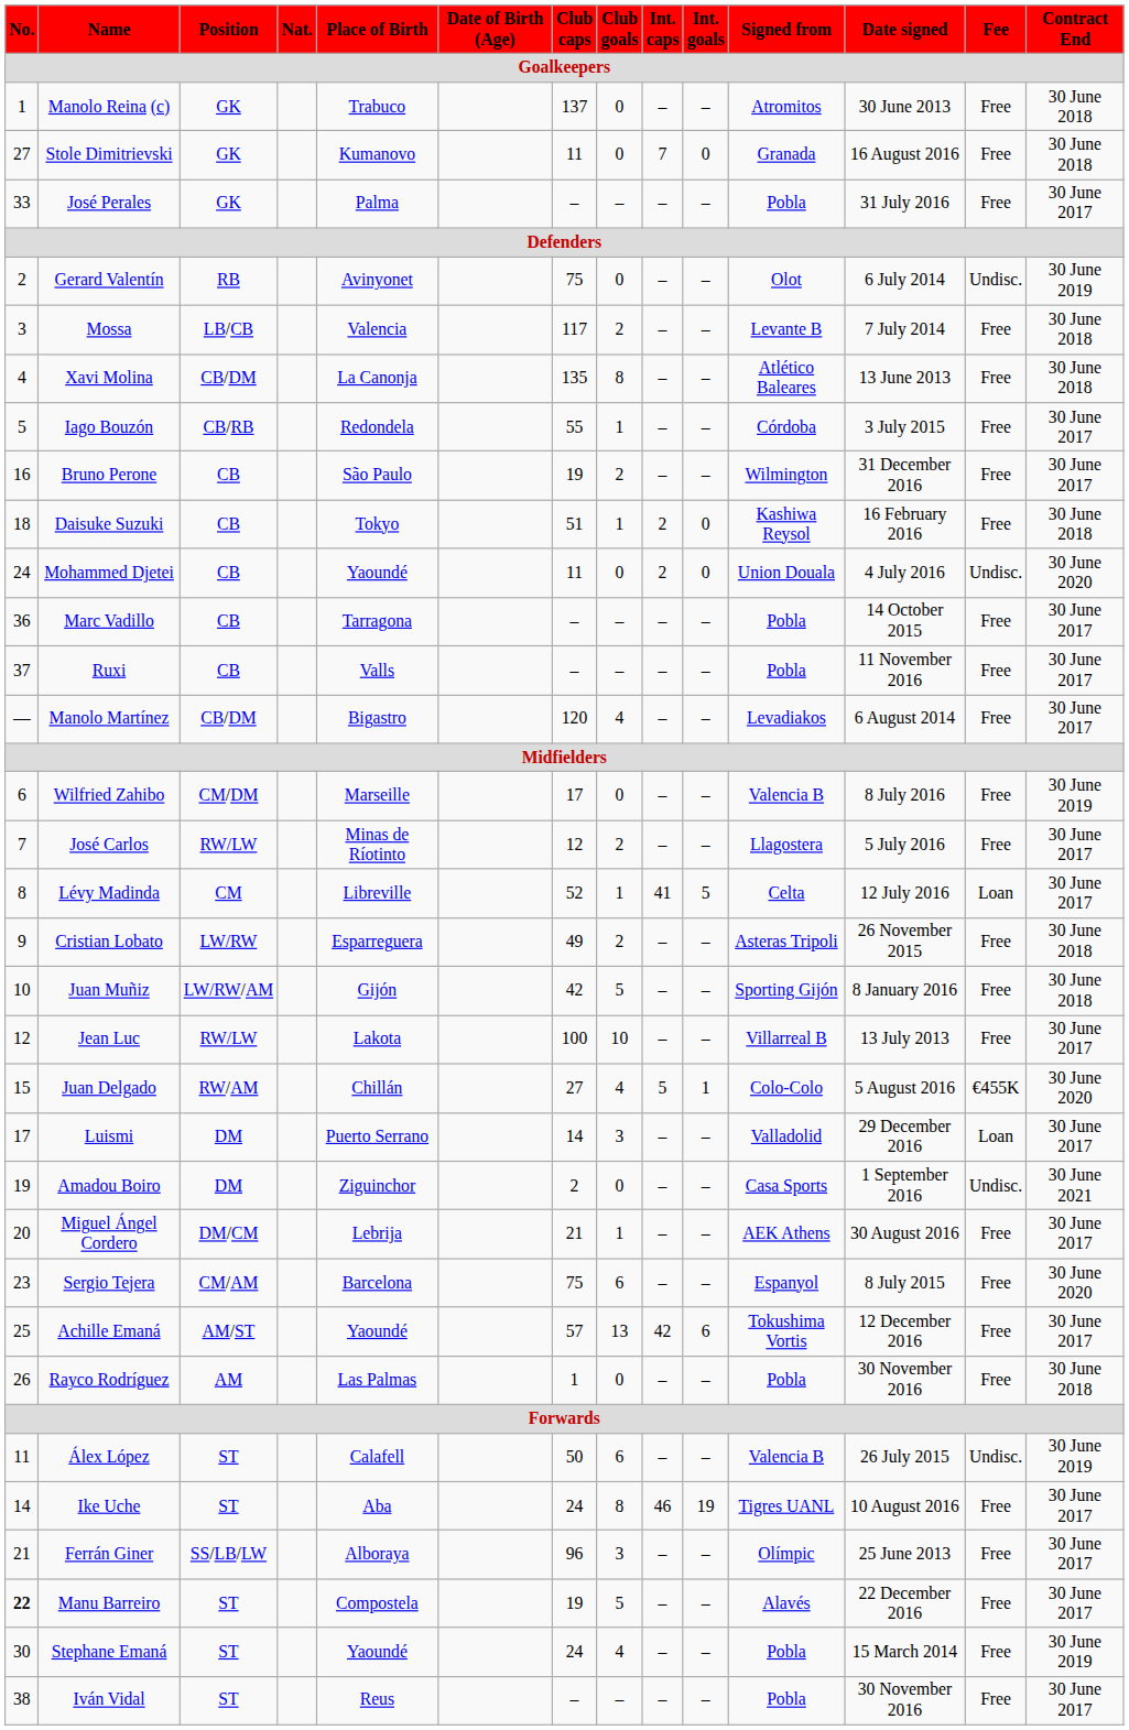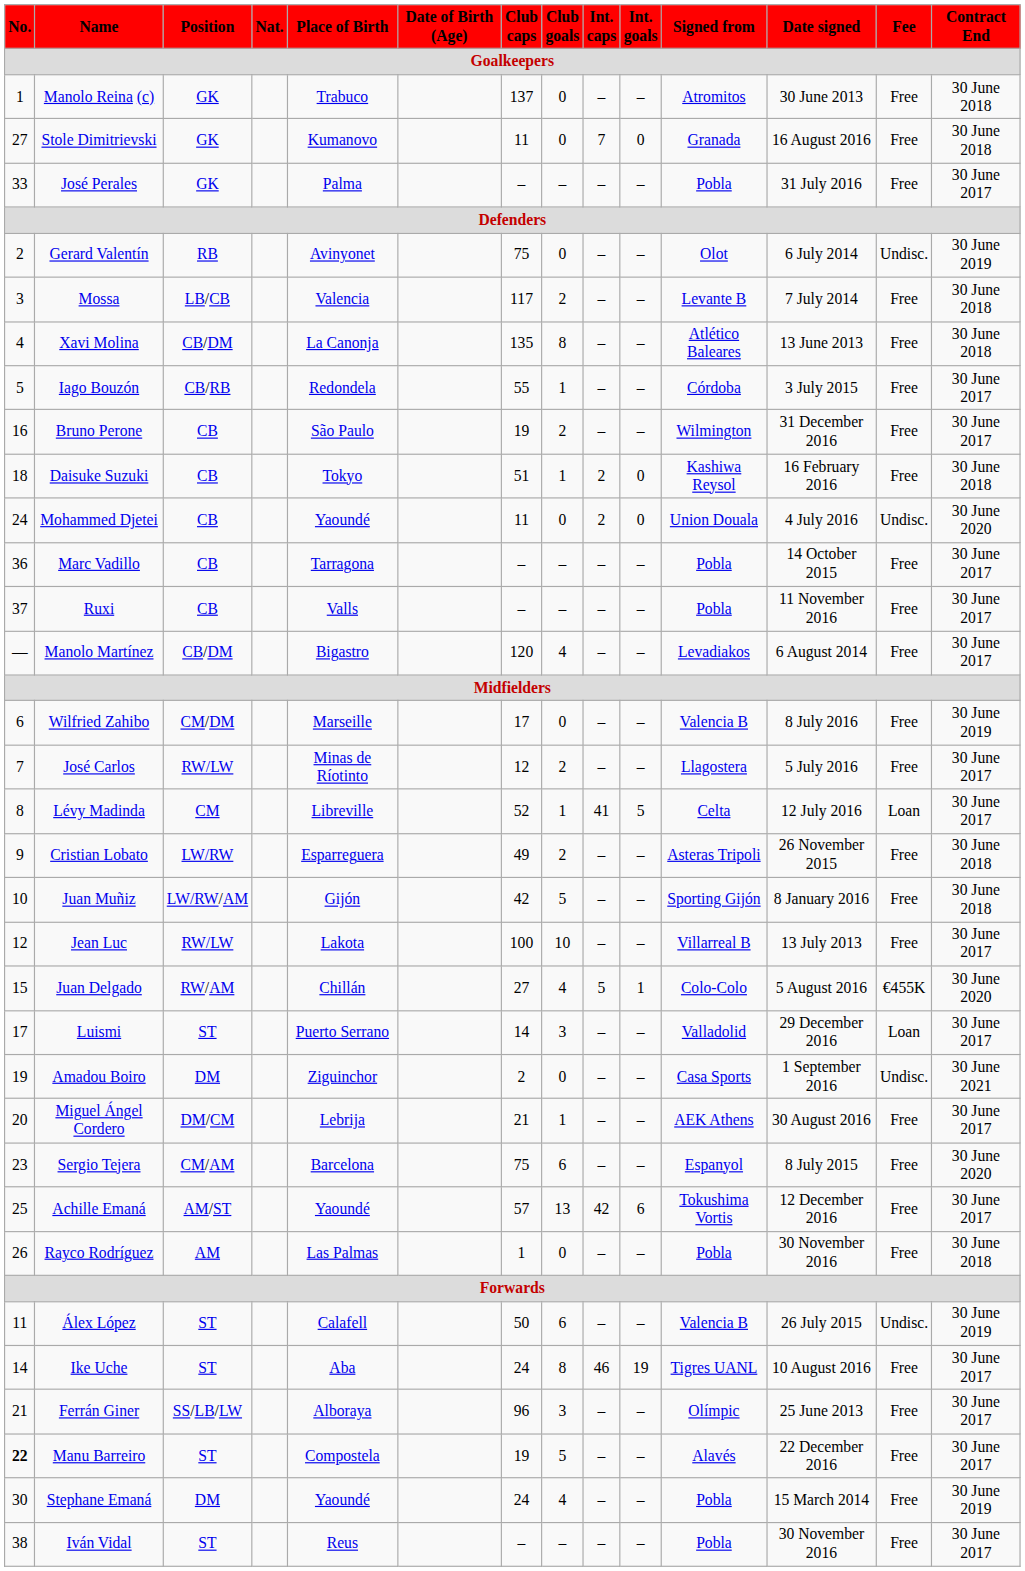 <table class="wikitable" style="text-align:center; font-size:85%; width:100%;">
 <tr>
 <th style="background:#FF0000; color:#000000; text-align:center;">No.</th>
 <th style="background:#FF0000; color:#000000; text-align:center;">Name</th>
 <th style="background:#FF0000; color:#000000; text-align:center;">Position</th>
 <th style="background:#FF0000; color:#000000; text-align:center;">Nat.</th>
 <th style="background:#FF0000; color:#000000; text-align:center;">Place of Birth</th>
 <th style="background:#FF0000; color:#000000; text-align:center;">Date of Birth (Age)</th>
 <th style="background:#FF0000; color:#000000; text-align:center;">Club<br>caps</th>
 <th style="background:#FF0000; color:#000000; text-align:center;">Club<br>goals</th>
 <th style="background:#FF0000; color:#000000; text-align:center;">Int.<br>caps</th>
 <th style="background:#FF0000; color:#000000; text-align:center;">Int.<br>goals</th>
 <th style="background:#FF0000; color:#000000; text-align:center;">Signed from</th>
 <th style="background:#FF0000; color:#000000; text-align:center;">Date signed</th>
 <th style="background:#FF0000; color:#000000; text-align:center;">Fee</th>
 <th style="background:#FF0000; color:#000000; text-align:center;">Contract End</th>
 </tr>
 <tr>
 <th colspan="15" style="background:#dcdcdc; color:#C40000; text-align:center;">Goalkeepers</th>
 </tr>
 <tr>
 <td>1</td>
 <td><a href='#'>Manolo Reina</a> <a href='#'>(c)</a></td>
 <td><a href='#'>GK</a></td>
 <td> </td>
 <td><a href='#'>Trabuco</a></td>
 <td></td>
 <td>137</td>
 <td>0</td>
 <td>–</td>
 <td>–</td>
 <td><a href='#'>Atromitos</a> </td>
 <td>30 June 2013</td>
 <td>Free</td>
 <td>30 June 2018<br></td>
 </tr>
 <tr>
 <td>27</td>
 <td><a href='#'>Stole Dimitrievski</a></td>
 <td><a href='#'>GK</a></td>
 <td></td>
 <td><a href='#'>Kumanovo</a></td>
 <td></td>
 <td>11</td>
 <td>0</td>
 <td>7</td>
 <td>0</td>
 <td><a href='#'>Granada</a></td>
 <td>16 August 2016</td>
 <td>Free</td>
 <td>30 June 2018<br></td>
 </tr>
 <tr>
 <td>33</td>
 <td><a href='#'>José Perales</a></td>
 <td><a href='#'>GK</a></td>
 <td> </td>
 <td><a href='#'>Palma</a></td>
 <td></td>
 <td>–</td>
 <td>–</td>
 <td>–</td>
 <td>–</td>
 <td><a href='#'>Pobla</a></td>
 <td>31 July 2016</td>
 <td>Free</td>
 <td>30 June 2017</td>
 </tr>
 <tr>
 <th colspan="15" style="background:#dcdcdc; color:#C40000; text-align:center;">Defenders</th>
 </tr>
 <tr>
 <td>2</td>
 <td><a href='#'>Gerard Valentín</a></td>
 <td><a href='#'>RB</a></td>
 <td> </td>
 <td><a href='#'>Avinyonet</a></td>
 <td></td>
 <td>75</td>
 <td>0</td>
 <td>–</td>
 <td>–</td>
 <td><a href='#'>Olot</a></td>
 <td>6 July 2014</td>
 <td>Undisc.</td>
 <td>30 June 2019</td>
 </tr>
 <tr>
 <td>3</td>
 <td><a href='#'>Mossa</a></td>
 <td><a href='#'>LB</a>/<a href='#'>CB</a></td>
 <td> </td>
 <td><a href='#'>Valencia</a></td>
 <td></td>
 <td>117</td>
 <td>2</td>
 <td>–</td>
 <td>–</td>
 <td><a href='#'>Levante B</a></td>
 <td>7 July 2014</td>
 <td>Free</td>
 <td>30 June 2018</td>
 </tr>
 <tr>
 <td>4</td>
 <td><a href='#'>Xavi Molina</a></td>
 <td><a href='#'>CB</a>/<a href='#'>DM</a></td>
 <td> </td>
 <td><a href='#'>La Canonja</a></td>
 <td></td>
 <td>135</td>
 <td>8</td>
 <td>–</td>
 <td>–</td>
 <td><a href='#'>Atlético Baleares</a></td>
 <td>13 June 2013</td>
 <td>Free</td>
 <td>30 June 2018</td>
 </tr>
 <tr>
 <td>5</td>
 <td><a href='#'>Iago Bouzón</a></td>
 <td><a href='#'>CB</a>/<a href='#'>RB</a></td>
 <td> </td>
 <td><a href='#'>Redondela</a></td>
 <td></td>
 <td>55</td>
 <td>1</td>
 <td>–</td>
 <td>–</td>
 <td><a href='#'>Córdoba</a></td>
 <td>3 July 2015</td>
 <td>Free</td>
 <td>30 June 2017</td>
 </tr>
 <tr>
 <td>16</td>
 <td><a href='#'>Bruno Perone</a></td>
 <td><a href='#'>CB</a></td>
 <td></td>
 <td><a href='#'>São Paulo</a> </td>
 <td></td>
 <td>19</td>
 <td>2</td>
 <td>–</td>
 <td>–</td>
 <td><a href='#'>Wilmington</a> </td>
 <td>31 December 2016</td>
 <td>Free</td>
 <td>30 June 2017<br></td>
 </tr>
 <tr>
 <td>18</td>
 <td><a href='#'>Daisuke Suzuki</a></td>
 <td><a href='#'>CB</a></td>
 <td></td>
 <td><a href='#'>Tokyo</a></td>
 <td></td>
 <td>51</td>
 <td>1</td>
 <td>2</td>
 <td>0</td>
 <td><a href='#'>Kashiwa Reysol</a> </td>
 <td>16 February 2016</td>
 <td>Free</td>
 <td>30 June 2018</td>
 </tr>
 <tr>
 <td>24</td>
 <td><a href='#'>Mohammed Djetei</a></td>
 <td><a href='#'>CB</a></td>
 <td></td>
 <td><a href='#'>Yaoundé</a></td>
 <td></td>
 <td>11</td>
 <td>0</td>
 <td>2</td>
 <td>0</td>
 <td><a href='#'>Union Douala</a> </td>
 <td>4 July 2016</td>
 <td>Undisc.</td>
 <td>30 June 2020<br></td>
 </tr>
 <tr>
 <td>36</td>
 <td><a href='#'>Marc Vadillo</a></td>
 <td><a href='#'>CB</a></td>
 <td> </td>
 <td><a href='#'>Tarragona</a></td>
 <td></td>
 <td>–</td>
 <td>–</td>
 <td>–</td>
 <td>–</td>
 <td><a href='#'>Pobla</a></td>
 <td>14 October 2015</td>
 <td>Free</td>
 <td>30 June 2017</td>
 </tr>
 <tr>
 <td>37</td>
 <td><a href='#'>Ruxi</a></td>
 <td><a href='#'>CB</a></td>
 <td> </td>
 <td><a href='#'>Valls</a></td>
 <td></td>
 <td>–</td>
 <td>–</td>
 <td>–</td>
 <td>–</td>
 <td><a href='#'>Pobla</a></td>
 <td>11 November 2016</td>
 <td>Free</td>
 <td>30 June 2017</td>
 </tr>
 <tr>
 <td>—</td>
 <td><a href='#'>Manolo Martínez</a></td>
 <td><a href='#'>CB</a>/<a href='#'>DM</a></td>
 <td> </td>
 <td><a href='#'>Bigastro</a></td>
 <td></td>
 <td>120</td>
 <td>4</td>
 <td>–</td>
 <td>–</td>
 <td><a href='#'>Levadiakos</a> </td>
 <td>6 August 2014</td>
 <td>Free</td>
 <td>30 June 2017</td>
 </tr>
 <tr>
 <th colspan="15" style="background:#dcdcdc; color:#C40000; text-align:center;">Midfielders</th>
 </tr>
 <tr>
 <td>6</td>
 <td><a href='#'>Wilfried Zahibo</a></td>
 <td><a href='#'>CM</a>/<a href='#'>DM</a></td>
 <td></td>
 <td><a href='#'>Marseille</a></td>
 <td></td>
 <td>17</td>
 <td>0</td>
 <td>–</td>
 <td>–</td>
 <td><a href='#'>Valencia B</a></td>
 <td>8 July 2016</td>
 <td>Free</td>
 <td>30 June 2019</td>
 </tr>
 <tr>
 <td>7</td>
 <td><a href='#'>José Carlos</a></td>
 <td><a href='#'>RW/LW</a></td>
 <td> </td>
 <td><a href='#'>Minas de Ríotinto</a></td>
 <td></td>
 <td>12</td>
 <td>2</td>
 <td>–</td>
 <td>–</td>
 <td><a href='#'>Llagostera</a></td>
 <td>5 July 2016</td>
 <td>Free</td>
 <td>30 June 2017</td>
 </tr>
 <tr>
 <td>8</td>
 <td><a href='#'>Lévy Madinda</a></td>
 <td><a href='#'>CM</a></td>
 <td></td>
 <td><a href='#'>Libreville</a></td>
 <td></td>
 <td>52</td>
 <td>1</td>
 <td>41</td>
 <td>5</td>
 <td><a href='#'>Celta</a></td>
 <td>12 July 2016</td>
 <td>Loan</td>
 <td>30 June 2017</td>
 </tr>
 <tr>
 <td>9</td>
 <td><a href='#'>Cristian Lobato</a></td>
 <td><a href='#'>LW/RW</a></td>
 <td> </td>
 <td><a href='#'>Esparreguera</a></td>
 <td></td>
 <td>49</td>
 <td>2</td>
 <td>–</td>
 <td>–</td>
 <td><a href='#'>Asteras Tripoli</a> </td>
 <td>26 November 2015</td>
 <td>Free</td>
 <td>30 June 2018</td>
 </tr>
 <tr>
 <td>10</td>
 <td><a href='#'>Juan Muñiz</a></td>
 <td><a href='#'>LW/RW</a>/<a href='#'>AM</a></td>
 <td> </td>
 <td><a href='#'>Gijón</a></td>
 <td></td>
 <td>42</td>
 <td>5</td>
 <td>–</td>
 <td>–</td>
 <td><a href='#'>Sporting Gijón</a></td>
 <td>8 January 2016</td>
 <td>Free</td>
 <td>30 June 2018</td>
 </tr>
 <tr>
 <td>12</td>
 <td><a href='#'>Jean Luc</a></td>
 <td><a href='#'>RW/LW</a></td>
 <td></td>
 <td><a href='#'>Lakota</a></td>
 <td></td>
 <td>100</td>
 <td>10</td>
 <td>–</td>
 <td>–</td>
 <td><a href='#'>Villarreal B</a></td>
 <td>13 July 2013</td>
 <td>Free</td>
 <td>30 June 2017</td>
 </tr>
 <tr>
 <td>15</td>
 <td><a href='#'>Juan Delgado</a></td>
 <td><a href='#'>RW</a>/<a href='#'>AM</a></td>
 <td></td>
 <td><a href='#'>Chillán</a></td>
 <td></td>
 <td>27</td>
 <td>4</td>
 <td>5</td>
 <td>1</td>
 <td><a href='#'>Colo-Colo</a> </td>
 <td>5 August 2016</td>
 <td>€455K</td>
 <td>30 June 2020</td>
 </tr>
 <tr>
 <td>17</td>
 <td><a href='#'>Luismi</a></td>
-<td><a href='#'>DM</a></td>
+<td><a href='#'>ST</a></td>
 <td> </td>
 <td><a href='#'>Puerto Serrano</a></td>
 <td></td>
 <td>14</td>
 <td>3</td>
 <td>–</td>
 <td>–</td>
 <td><a href='#'>Valladolid</a></td>
 <td>29 December 2016</td>
 <td>Loan</td>
 <td>30 June 2017</td>
 </tr>
 <tr>
 <td>19</td>
 <td><a href='#'>Amadou Boiro</a></td>
 <td><a href='#'>DM</a></td>
 <td></td>
 <td><a href='#'>Ziguinchor</a></td>
 <td></td>
 <td>2</td>
 <td>0</td>
 <td>–</td>
 <td>–</td>
 <td><a href='#'>Casa Sports</a> </td>
 <td>1 September 2016</td>
 <td>Undisc.</td>
 <td>30 June 2021</td>
 </tr>
 <tr>
 <td>20</td>
 <td><a href='#'>Miguel Ángel Cordero</a></td>
 <td><a href='#'>DM</a>/<a href='#'>CM</a></td>
 <td> </td>
 <td><a href='#'>Lebrija</a></td>
 <td></td>
 <td>21</td>
 <td>1</td>
 <td>–</td>
 <td>–</td>
 <td><a href='#'>AEK Athens</a> </td>
 <td>30 August 2016</td>
 <td>Free</td>
 <td>30 June 2017<br></td>
 </tr>
 <tr>
 <td>23</td>
 <td><a href='#'>Sergio Tejera</a></td>
 <td><a href='#'>CM</a>/<a href='#'>AM</a></td>
 <td> </td>
 <td><a href='#'>Barcelona</a></td>
 <td></td>
 <td>75</td>
 <td>6</td>
 <td>–</td>
 <td>–</td>
 <td><a href='#'>Espanyol</a></td>
 <td>8 July 2015</td>
 <td>Free</td>
 <td>30 June 2020</td>
 </tr>
 <tr>
 <td>25</td>
 <td><a href='#'>Achille Emaná</a></td>
 <td><a href='#'>AM</a>/<a href='#'>ST</a></td>
 <td></td>
 <td><a href='#'>Yaoundé</a></td>
 <td></td>
 <td>57</td>
 <td>13</td>
 <td>42</td>
 <td>6</td>
 <td><a href='#'>Tokushima Vortis</a> </td>
 <td>12 December 2016</td>
 <td>Free</td>
 <td>30 June 2017</td>
 </tr>
 <tr>
 <td>26</td>
 <td><a href='#'>Rayco Rodríguez</a></td>
 <td><a href='#'>AM</a></td>
 <td> </td>
 <td><a href='#'>Las Palmas</a></td>
 <td></td>
 <td>1</td>
 <td>0</td>
 <td>–</td>
 <td>–</td>
 <td><a href='#'>Pobla</a></td>
 <td>30 November 2016</td>
 <td>Free</td>
 <td>30 June 2018<br></td>
 </tr>
 <tr>
 <th colspan="15" style="background:#dcdcdc; color:#C40000; text-align=center;">Forwards</th>
 </tr>
 <tr>
 <td>11</td>
 <td><a href='#'>Álex López</a></td>
 <td><a href='#'>ST</a></td>
 <td> </td>
 <td><a href='#'>Calafell</a></td>
 <td></td>
 <td>50</td>
 <td>6</td>
 <td>–</td>
 <td>–</td>
 <td><a href='#'>Valencia B</a></td>
 <td>26 July 2015</td>
 <td>Undisc.</td>
 <td>30 June 2019</td>
 </tr>
 <tr>
 <td>14</td>
 <td><a href='#'>Ike Uche</a></td>
 <td><a href='#'>ST</a></td>
 <td></td>
 <td><a href='#'>Aba</a></td>
 <td></td>
 <td>24</td>
 <td>8</td>
 <td>46</td>
 <td>19</td>
 <td><a href='#'>Tigres UANL</a> </td>
 <td>10 August 2016</td>
 <td>Free</td>
 <td>30 June 2017<br></td>
 </tr>
 <tr>
 <td>21</td>
 <td><a href='#'>Ferrán Giner</a></td>
 <td><a href='#'>SS</a>/<a href='#'>LB</a>/<a href='#'>LW</a></td>
 <td> </td>
 <td><a href='#'>Alboraya</a></td>
 <td></td>
 <td>96</td>
 <td>3</td>
 <td>–</td>
 <td>–</td>
 <td><a href='#'>Olímpic</a></td>
 <td>25 June 2013</td>
 <td>Free</td>
 <td>30 June 2017</td>
 </tr>
 <tr>
 <td><strong>22</strong></td>
 <td><a href='#'>Manu Barreiro</a></td>
 <td><a href='#'>ST</a></td>
 <td> </td>
 <td><a href='#'>Compostela</a></td>
 <td></td>
 <td>19</td>
 <td>5</td>
 <td>–</td>
 <td>–</td>
 <td><a href='#'>Alavés</a></td>
 <td>22 December 2016</td>
 <td>Free</td>
 <td>30 June 2017</td>
 </tr>
 <tr>
 <td>30</td>
 <td><a href='#'>Stephane Emaná</a></td>
-<td><a href='#'>ST</a></td>
+<td><a href='#'>DM</a></td>
 <td></td>
 <td><a href='#'>Yaoundé</a></td>
 <td></td>
 <td>24</td>
 <td>4</td>
 <td>–</td>
 <td>–</td>
 <td><a href='#'>Pobla</a></td>
 <td>15 March 2014</td>
 <td>Free</td>
 <td>30 June 2019</td>
 </tr>
 <tr>
 <td>38</td>
 <td><a href='#'>Iván Vidal</a></td>
 <td><a href='#'>ST</a></td>
 <td> </td>
 <td><a href='#'>Reus</a></td>
 <td></td>
 <td>–</td>
 <td>–</td>
 <td>–</td>
 <td>–</td>
 <td><a href='#'>Pobla</a></td>
 <td>30 November 2016</td>
 <td>Free</td>
 <td>30 June 2017</td>
 </tr>
 </table>
